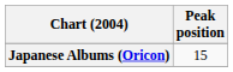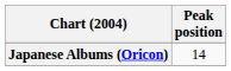 <table class="wikitable sortable plainrowheaders">
 <tr>
 <th scope="col">Chart (2004)</th>
 <th scope="col">Peak<br>position</th>
 </tr>
 <tr>
 </tr>
 <tr>
 </tr>
 <tr>
 </tr>
 <tr>
 <th scope="row">Japanese Albums (<a href='#'>Oricon</a>)</th>
-<td align="center">15</td>
+<td align="center">14</td>
 </tr>
 <tr>
 </tr>
 <tr>
 </tr>
 </table>
